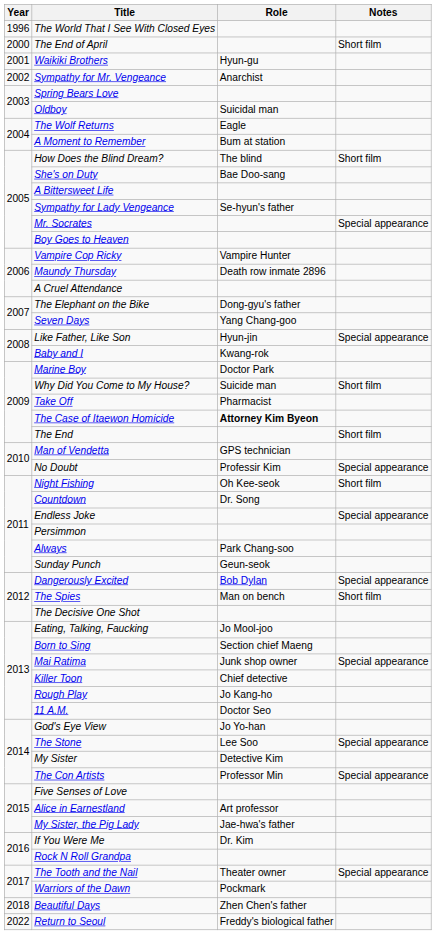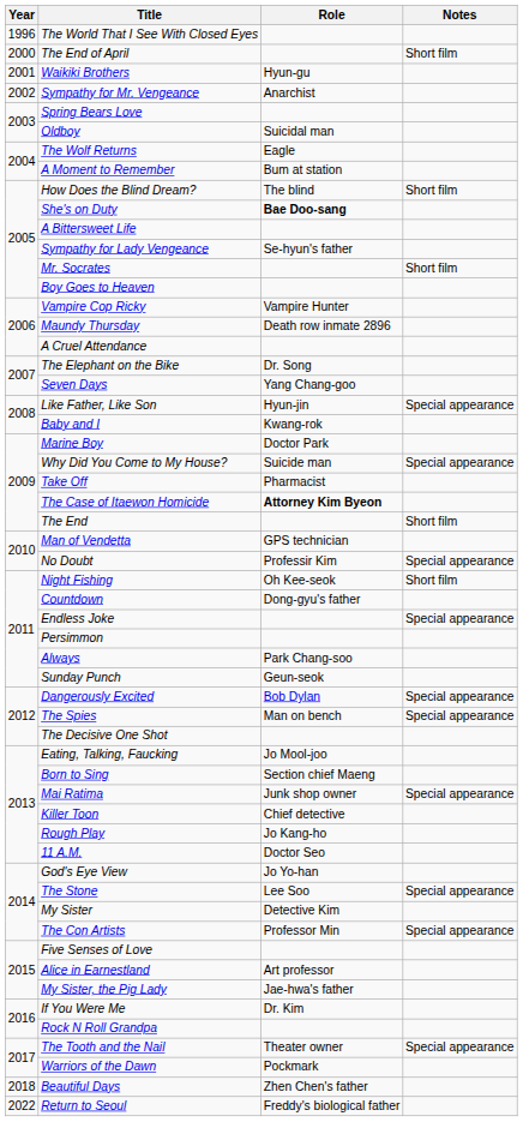 <table class="wikitable sortable">
 <tr>
 <th>Year</th>
 <th>Title</th>
 <th>Role</th>
 <th>Notes</th>
 </tr>
 <tr>
 <td>1996</td>
 <td><em>The World That I See With Closed Eyes</em></td>
 <td></td>
 <td></td>
 </tr>
 <tr>
 <td>2000</td>
 <td><em>The End of April</em></td>
 <td></td>
 <td>Short film</td>
 </tr>
 <tr>
 <td>2001</td>
 <td><em><a href='#'>Waikiki Brothers</a></em></td>
 <td>Hyun-gu</td>
 <td></td>
 </tr>
 <tr>
 <td>2002</td>
 <td><em><a href='#'>Sympathy for Mr. Vengeance</a></em></td>
 <td>Anarchist</td>
 <td></td>
 </tr>
 <tr>
 <td rowspan=2>2003</td>
 <td><em><a href='#'>Spring Bears Love</a></em></td>
 <td></td>
 <td></td>
 </tr>
 <tr>
 <td><em><a href='#'>Oldboy</a></em></td>
 <td>Suicidal man</td>
 <td></td>
 </tr>
 <tr>
 <td rowspan=2>2004</td>
 <td><em><a href='#'>The Wolf Returns</a></em></td>
 <td>Eagle</td>
 <td></td>
 </tr>
 <tr>
 <td><em><a href='#'>A Moment to Remember</a></em></td>
 <td>Bum at station</td>
 <td></td>
 </tr>
 <tr>
 <td rowspan=6>2005</td>
 <td><em>How Does the Blind Dream?</em></td>
 <td>The blind</td>
 <td>Short film</td>
 </tr>
 <tr>
 <td><em><a href='#'>She's on Duty</a></em></td>
-<td>Bae Doo-sang</td>
+<td><strong>Bae Doo-sang</strong></td>
 <td></td>
 </tr>
 <tr>
 <td><em><a href='#'>A Bittersweet Life</a></em></td>
 <td></td>
 <td></td>
 </tr>
 <tr>
 <td><em><a href='#'>Sympathy for Lady Vengeance</a></em></td>
 <td>Se-hyun's father</td>
 <td></td>
 </tr>
 <tr>
 <td><em><a href='#'>Mr. Socrates</a></em></td>
 <td></td>
-<td>Special appearance</td>
+<td>Short film</td>
 </tr>
 <tr>
 <td><em><a href='#'>Boy Goes to Heaven</a></em></td>
 <td></td>
 <td></td>
 </tr>
 <tr>
 <td rowspan=3>2006</td>
 <td><em><a href='#'>Vampire Cop Ricky</a></em></td>
 <td>Vampire Hunter</td>
 <td></td>
 </tr>
 <tr>
 <td><em><a href='#'>Maundy Thursday</a></em></td>
 <td>Death row inmate 2896</td>
 <td></td>
 </tr>
 <tr>
 <td><em>A Cruel Attendance</em></td>
 <td></td>
 <td></td>
 </tr>
 <tr>
 <td rowspan=2>2007</td>
 <td><em>The Elephant on the Bike</em></td>
-<td>Dong-gyu's father</td>
+<td>Dr. Song</td>
 <td></td>
 </tr>
 <tr>
 <td><em><a href='#'>Seven Days</a></em></td>
 <td>Yang Chang-goo</td>
 <td></td>
 </tr>
 <tr>
 <td rowspan=2>2008</td>
 <td><em>Like Father, Like Son</em></td>
 <td>Hyun-jin</td>
 <td>Special appearance</td>
 </tr>
 <tr>
 <td><em><a href='#'>Baby and I</a></em></td>
 <td>Kwang-rok</td>
 <td></td>
 </tr>
 <tr>
 <td rowspan=5>2009</td>
 <td><em><a href='#'>Marine Boy</a></em></td>
 <td>Doctor Park</td>
 <td></td>
 </tr>
 <tr>
 <td><em>Why Did You Come to My House?</em></td>
 <td>Suicide man</td>
-<td>Short film</td>
+<td>Special appearance</td>
 </tr>
 <tr>
 <td><em><a href='#'>Take Off</a></em></td>
 <td>Pharmacist</td>
 <td></td>
 </tr>
 <tr>
 <td><em><a href='#'>The Case of Itaewon Homicide</a></em></td>
 <td><strong>Attorney Kim Byeon</strong></td>
 <td></td>
 </tr>
 <tr>
 <td><em>The End</em></td>
 <td></td>
 <td>Short film</td>
 </tr>
 <tr>
 <td rowspan=2>2010</td>
 <td><em><a href='#'>Man of Vendetta</a></em></td>
 <td>GPS technician</td>
 <td></td>
 </tr>
 <tr>
 <td><em>No Doubt</em></td>
 <td>Professir Kim</td>
 <td>Special appearance</td>
 </tr>
 <tr>
 <td rowspan=6>2011</td>
 <td><em><a href='#'>Night Fishing</a></em></td>
 <td>Oh Kee-seok</td>
 <td>Short film</td>
 </tr>
 <tr>
 <td><em><a href='#'>Countdown</a></em></td>
-<td>Dr. Song</td>
+<td>Dong-gyu's father</td>
 <td></td>
 </tr>
 <tr>
 <td><em>Endless Joke</em></td>
 <td></td>
 <td>Special appearance</td>
 </tr>
 <tr>
 <td><em>Persimmon</em></td>
 <td></td>
 <td></td>
 </tr>
 <tr>
 <td><em><a href='#'>Always</a></em></td>
 <td>Park Chang-soo</td>
 <td></td>
 </tr>
 <tr>
 <td><em>Sunday Punch</em></td>
 <td>Geun-seok</td>
 <td></td>
 </tr>
 <tr>
 <td rowspan=3>2012</td>
 <td><em><a href='#'>Dangerously Excited</a></em></td>
 <td><a href='#'>Bob Dylan</a></td>
 <td>Special appearance</td>
 </tr>
 <tr>
 <td><em><a href='#'>The Spies</a></em></td>
 <td>Man on bench</td>
-<td>Short film</td>
+<td>Special appearance</td>
 </tr>
 <tr>
 <td><em>The Decisive One Shot</em></td>
 <td></td>
 <td></td>
 </tr>
 <tr>
 <td rowspan=6>2013</td>
 <td><em>Eating, Talking, Faucking</em></td>
 <td>Jo Mool-joo</td>
 <td></td>
 </tr>
 <tr>
 <td><em><a href='#'>Born to Sing</a></em></td>
 <td>Section chief Maeng</td>
 <td></td>
 </tr>
 <tr>
 <td><em><a href='#'>Mai Ratima</a></em></td>
 <td>Junk shop owner</td>
 <td>Special appearance</td>
 </tr>
 <tr>
 <td><em><a href='#'>Killer Toon</a></em></td>
 <td>Chief detective</td>
 <td></td>
 </tr>
 <tr>
 <td><em><a href='#'>Rough Play</a></em></td>
 <td>Jo Kang-ho</td>
 <td></td>
 </tr>
 <tr>
 <td><em><a href='#'>11 A.M.</a></em></td>
 <td>Doctor Seo</td>
 <td></td>
 </tr>
 <tr>
 <td rowspan=4>2014</td>
 <td><em>God's Eye View</em></td>
 <td>Jo Yo-han</td>
 <td></td>
 </tr>
 <tr>
 <td><em><a href='#'>The Stone</a></em></td>
 <td>Lee Soo</td>
 <td>Special appearance</td>
 </tr>
 <tr>
 <td><em>My Sister</em></td>
 <td>Detective Kim</td>
 <td></td>
 </tr>
 <tr>
 <td><em><a href='#'>The Con Artists</a></em></td>
 <td>Professor Min</td>
 <td>Special appearance</td>
 </tr>
 <tr>
 <td rowspan=3>2015</td>
 <td><em>Five Senses of Love</em></td>
 <td></td>
 <td></td>
 </tr>
 <tr>
 <td><em><a href='#'>Alice in Earnestland</a></em></td>
 <td>Art professor</td>
 <td></td>
 </tr>
 <tr>
 <td><em><a href='#'>My Sister, the Pig Lady</a></em></td>
 <td>Jae-hwa's father</td>
 <td></td>
 </tr>
 <tr>
 <td rowspan=2>2016</td>
 <td><em>If You Were Me</em></td>
 <td>Dr. Kim</td>
 <td></td>
 </tr>
 <tr>
 <td><em><a href='#'>Rock N Roll Grandpa</a></em></td>
 <td></td>
 <td></td>
 </tr>
 <tr>
 <td rowspan=2>2017</td>
 <td><em><a href='#'>The Tooth and the Nail</a></em></td>
 <td>Theater owner</td>
 <td>Special appearance</td>
 </tr>
 <tr>
 <td><em><a href='#'>Warriors of the Dawn</a></em></td>
 <td>Pockmark</td>
 <td></td>
 </tr>
 <tr>
 <td rowspan=1>2018</td>
 <td><em><a href='#'>Beautiful Days</a></em></td>
 <td>Zhen Chen's father</td>
 <td></td>
 </tr>
 <tr>
 <td>2022</td>
 <td><em><a href='#'>Return to Seoul</a></em></td>
 <td>Freddy's biological father</td>
 <td></td>
 </tr>
 </table>
